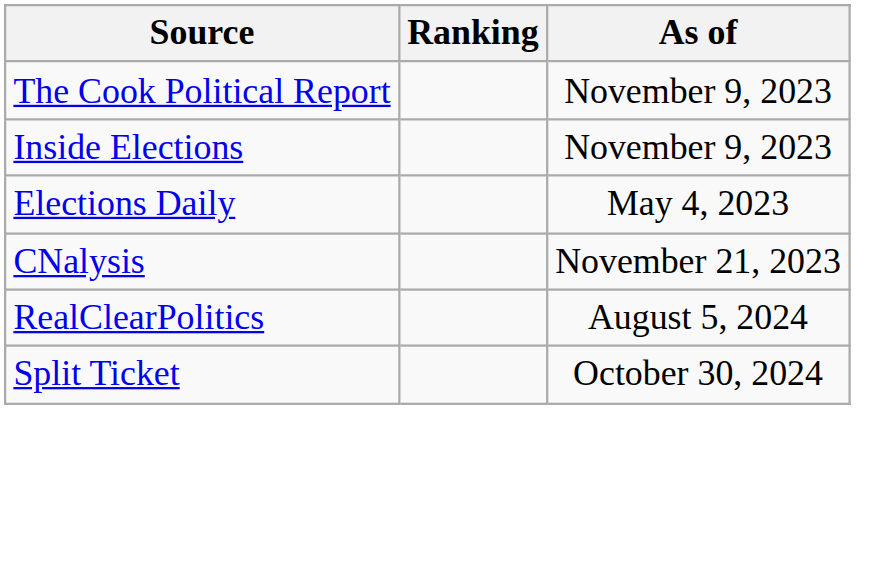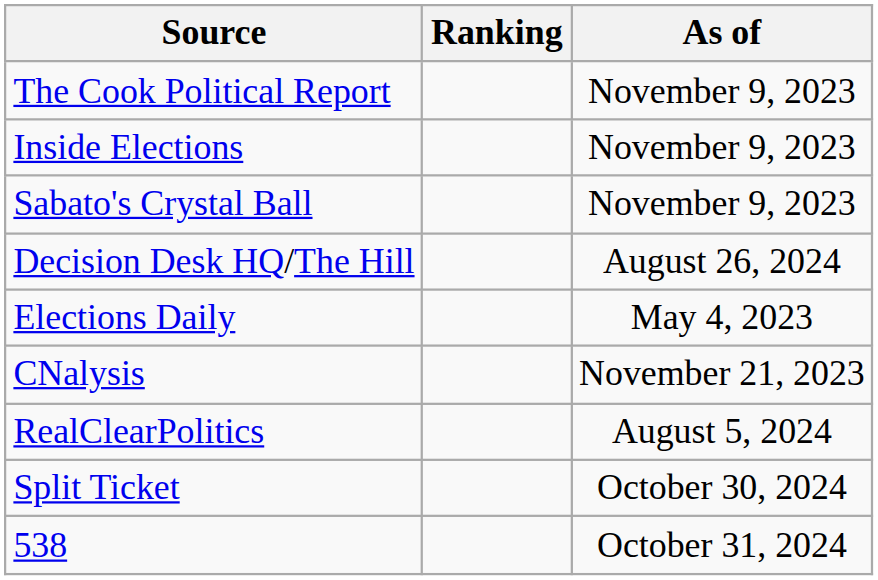 <table class="wikitable" style="text-align:center">
 <tr>
 <th>Source</th>
 <th>Ranking</th>
 <th>As of</th>
 </tr>
 <tr>
 <td align=left><a href='#'>The Cook Political Report</a></td>
 <td></td>
 <td>November 9, 2023</td>
 </tr>
 <tr>
 <td align=left><a href='#'>Inside Elections</a></td>
 <td></td>
 <td>November 9, 2023</td>
+</tr>
+<tr>
+<td align=left><a href='#'>Sabato's Crystal Ball</a></td>
+<td></td>
+<td>November 9, 2023</td>
+</tr>
+<tr>
+<td align=left><a href='#'>Decision Desk HQ</a>/<a href='#'>The Hill</a></td>
+<td></td>
+<td>August 26, 2024</td>
 </tr>
 <tr>
 <td align=left><a href='#'>Elections Daily</a></td>
 <td></td>
 <td>May 4, 2023</td>
 </tr>
 <tr>
 <td align=left><a href='#'>CNalysis</a></td>
 <td></td>
 <td>November 21, 2023</td>
 </tr>
 <tr>
 <td align=left><a href='#'>RealClearPolitics</a></td>
 <td></td>
 <td>August 5, 2024</td>
 </tr>
 <tr>
 <td align="left"><a href='#'>Split Ticket</a></td>
 <td></td>
 <td>October 30, 2024</td>
 </tr>
+<tr>
+<td align="left"><a href='#'>538</a></td>
+<td></td>
+<td>October 31, 2024</td>
+</tr>
 </table>
